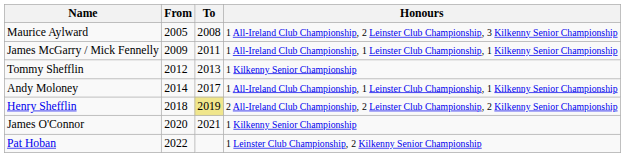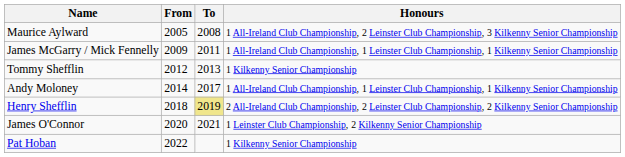 <table class="wikitable" style="text-align: center">
 <tr>
 <th>Name</th>
 <th>From</th>
 <th>To</th>
 <th>Honours</th>
 </tr>
 <tr>
 <td align=left>Maurice Aylward</td>
 <td align=left>2005</td>
 <td align=left>2008</td>
 <td align=left><small>1 <a href='#'>All-Ireland Club Championship</a>,</small> <small>2 <a href='#'>Leinster Club Championship</a>,</small> <small>3 <a href='#'>Kilkenny Senior Championship</a></small></td>
 </tr>
 <tr>
 <td align=left>James McGarry / Mick Fennelly</td>
 <td align=left>2009</td>
 <td align=left>2011</td>
 <td align=left><small>1 <a href='#'>All-Ireland Club Championship</a>,</small> <small>1 <a href='#'>Leinster Club Championship</a>,</small> <small>1 <a href='#'>Kilkenny Senior Championship</a></small></td>
 </tr>
 <tr>
 <td align=left>Tommy Shefflin</td>
 <td align=left>2012</td>
 <td align=left>2013</td>
 <td align=left><small>1 <a href='#'>Kilkenny Senior Championship</a></small></td>
 </tr>
 <tr>
 <td align=left>Andy Moloney</td>
 <td align=left>2014</td>
 <td align=left>2017</td>
 <td align=left><small>1 <a href='#'>All-Ireland Club Championship</a>,</small> <small>1 <a href='#'>Leinster Club Championship</a>,</small> <small>1 <a href='#'>Kilkenny Senior Championship</a></small></td>
 </tr>
 <tr>
 <td align=left><a href='#'>Henry Shefflin</a></td>
 <td align=left>2018</td>
 <td align=left style="background: khaki;">2019</td>
 <td align=left><small>2 <a href='#'>All-Ireland Club Championship</a>,</small> <small>2 <a href='#'>Leinster Club Championship</a>,</small> <small>2 <a href='#'>Kilkenny Senior Championship</a></small></td>
 </tr>
 <tr>
 <td align=left>James O'Connor</td>
 <td align=left>2020</td>
 <td align=left>2021</td>
-<td align=left><small>1 <a href='#'>Kilkenny Senior Championship</a></small></td>
+<td align=left><small>1 <a href='#'>Leinster Club Championship</a>,</small> <small>2 <a href='#'>Kilkenny Senior Championship</a></small></td>
 </tr>
 <tr>
 <td align=left><a href='#'>Pat Hoban</a></td>
 <td align=left>2022</td>
 <td align=left></td>
-<td align=left><small>1 <a href='#'>Leinster Club Championship</a>,</small> <small>2 <a href='#'>Kilkenny Senior Championship</a></small></td>
+<td align=left><small>1 <a href='#'>Kilkenny Senior Championship</a></small></td>
 </tr>
 </table>
